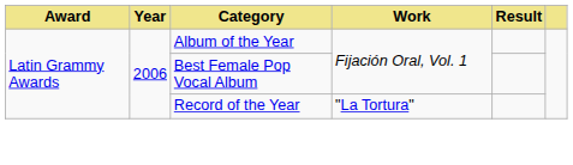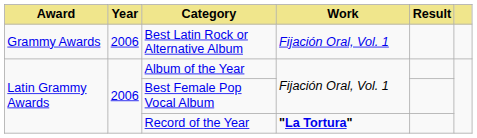 <table class="wikitable" width="95%">
 <tr>
 <th style="background:#F0E68C" width="23%">Award</th>
 <th style="background:#F0E68C" width="4%">Year</th>
 <th style="background:#F0E68C" width="30%">Category</th>
 <th style="background:#F0E68C" width="30%">Work</th>
 <th style="background:#F0E68C" width="9%">Result</th>
 <th style="background:#F0E68C" width="4%"></th>
+</tr>
+<tr>
+<td><a href='#'>Grammy Awards</a></td>
+<td><a href='#'>2006</a></td>
+<td><a href='#'>Best Latin Rock or Alternative Album</a></td>
+<td><em><a href='#'>Fijación Oral, Vol. 1</a></em></td>
+<td></td>
+<td style="text-align:center;"></td>
 </tr>
 <tr>
 <td rowspan="3"><a href='#'>Latin Grammy Awards</a></td>
 <td rowspan="3"><a href='#'>2006</a></td>
 <td><a href='#'>Album of the Year</a></td>
 <td rowspan="2"><em>Fijación Oral, Vol. 1</em></td>
 <td></td>
 <td style="text-align:center;" rowspan="3"></td>
 </tr>
 <tr>
 <td><a href='#'>Best Female Pop Vocal Album</a></td>
 <td></td>
 </tr>
 <tr>
 <td><a href='#'>Record of the Year</a></td>
-<td>"<a href='#'>La Tortura</a>"</td>
+<td><strong>"<a href='#'>La Tortura</a>"</strong></td>
 <td></td>
 </tr>
 </table>
